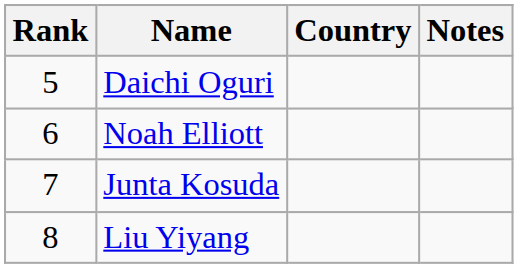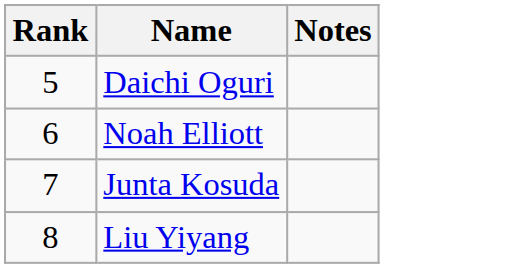 <table class="wikitable" style="text-align:center;">
 <tr>
 <th>Rank</th>
 <th>Name</th>
-<th>Country</th>
 <th>Notes</th>
 </tr>
 <tr>
 <td>5</td>
 <td align=left><a href='#'>Daichi Oguri</a></td>
-<td align=left></td>
 <td></td>
 </tr>
 <tr>
 <td>6</td>
 <td align=left><a href='#'>Noah Elliott</a></td>
-<td align=left></td>
 <td></td>
 </tr>
 <tr>
 <td>7</td>
 <td align=left><a href='#'>Junta Kosuda</a></td>
-<td align=left></td>
 <td></td>
 </tr>
 <tr>
 <td>8</td>
 <td align=left><a href='#'>Liu Yiyang</a></td>
-<td align=left></td>
 <td></td>
 </tr>
 </table>
